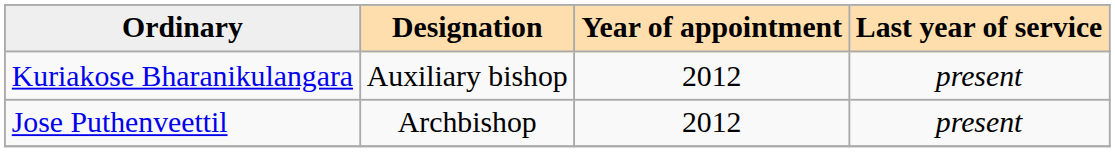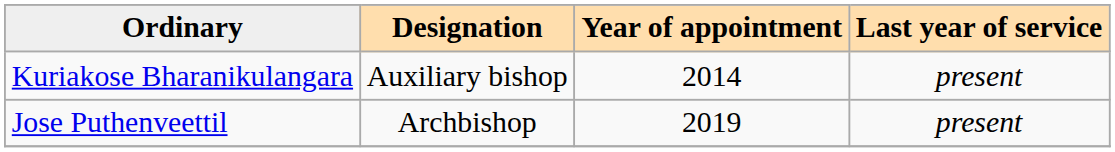 <table class="wikitable">
 <tr>
 <th style="background: #efefef;">Ordinary</th>
 <th style="background: #ffdead;">Designation</th>
 <th style="background: #ffdead;">Year of appointment</th>
 <th style="background: #ffdead;">Last year of service</th>
 </tr>
 <tr>
 <td><a href='#'>Kuriakose Bharanikulangara</a></td>
 <td align="center">Auxiliary bishop</td>
-<td align="center">2012</td>
+<td align="center">2014</td>
 <td align="center"><em>present</em></td>
 </tr>
 <tr>
 <td><a href='#'>Jose Puthenveettil</a></td>
 <td align="center">Archbishop</td>
-<td align="center">2012</td>
+<td align="center">2019</td>
 <td align="center"><em>present</em></td>
 </tr>
 <tr>
 </tr>
 </table>
